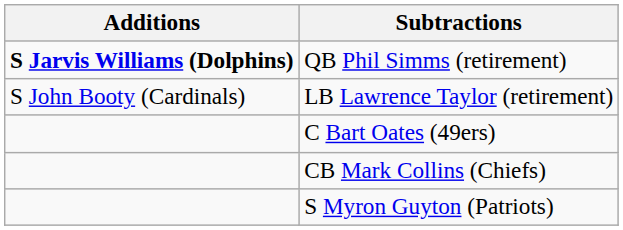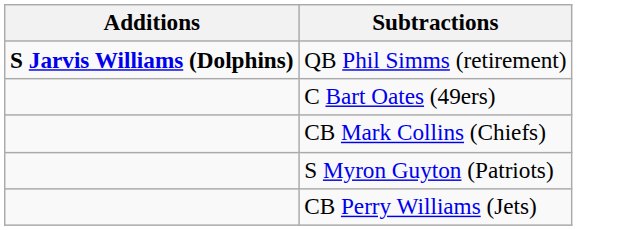 <table class="wikitable">
 <tr>
 <th>Additions</th>
 <th>Subtractions</th>
 </tr>
 <tr>
 <td><strong>S <a href='#'>Jarvis Williams</a> (Dolphins)</strong></td>
 <td>QB <a href='#'>Phil Simms</a> (retirement)</td>
-</tr>
-<tr>
-<td>S <a href='#'>John Booty</a> (Cardinals)</td>
-<td>LB <a href='#'>Lawrence Taylor</a> (retirement)</td>
 </tr>
 <tr>
 <td></td>
 <td>C <a href='#'>Bart Oates</a> (49ers)</td>
 </tr>
 <tr>
 <td></td>
 <td>CB <a href='#'>Mark Collins</a> (Chiefs)</td>
 </tr>
 <tr>
 <td></td>
 <td>S <a href='#'>Myron Guyton</a> (Patriots)</td>
 </tr>
+<tr>
+<td></td>
+<td>CB <a href='#'>Perry Williams</a> (Jets)</td>
+</tr>
 </table>
